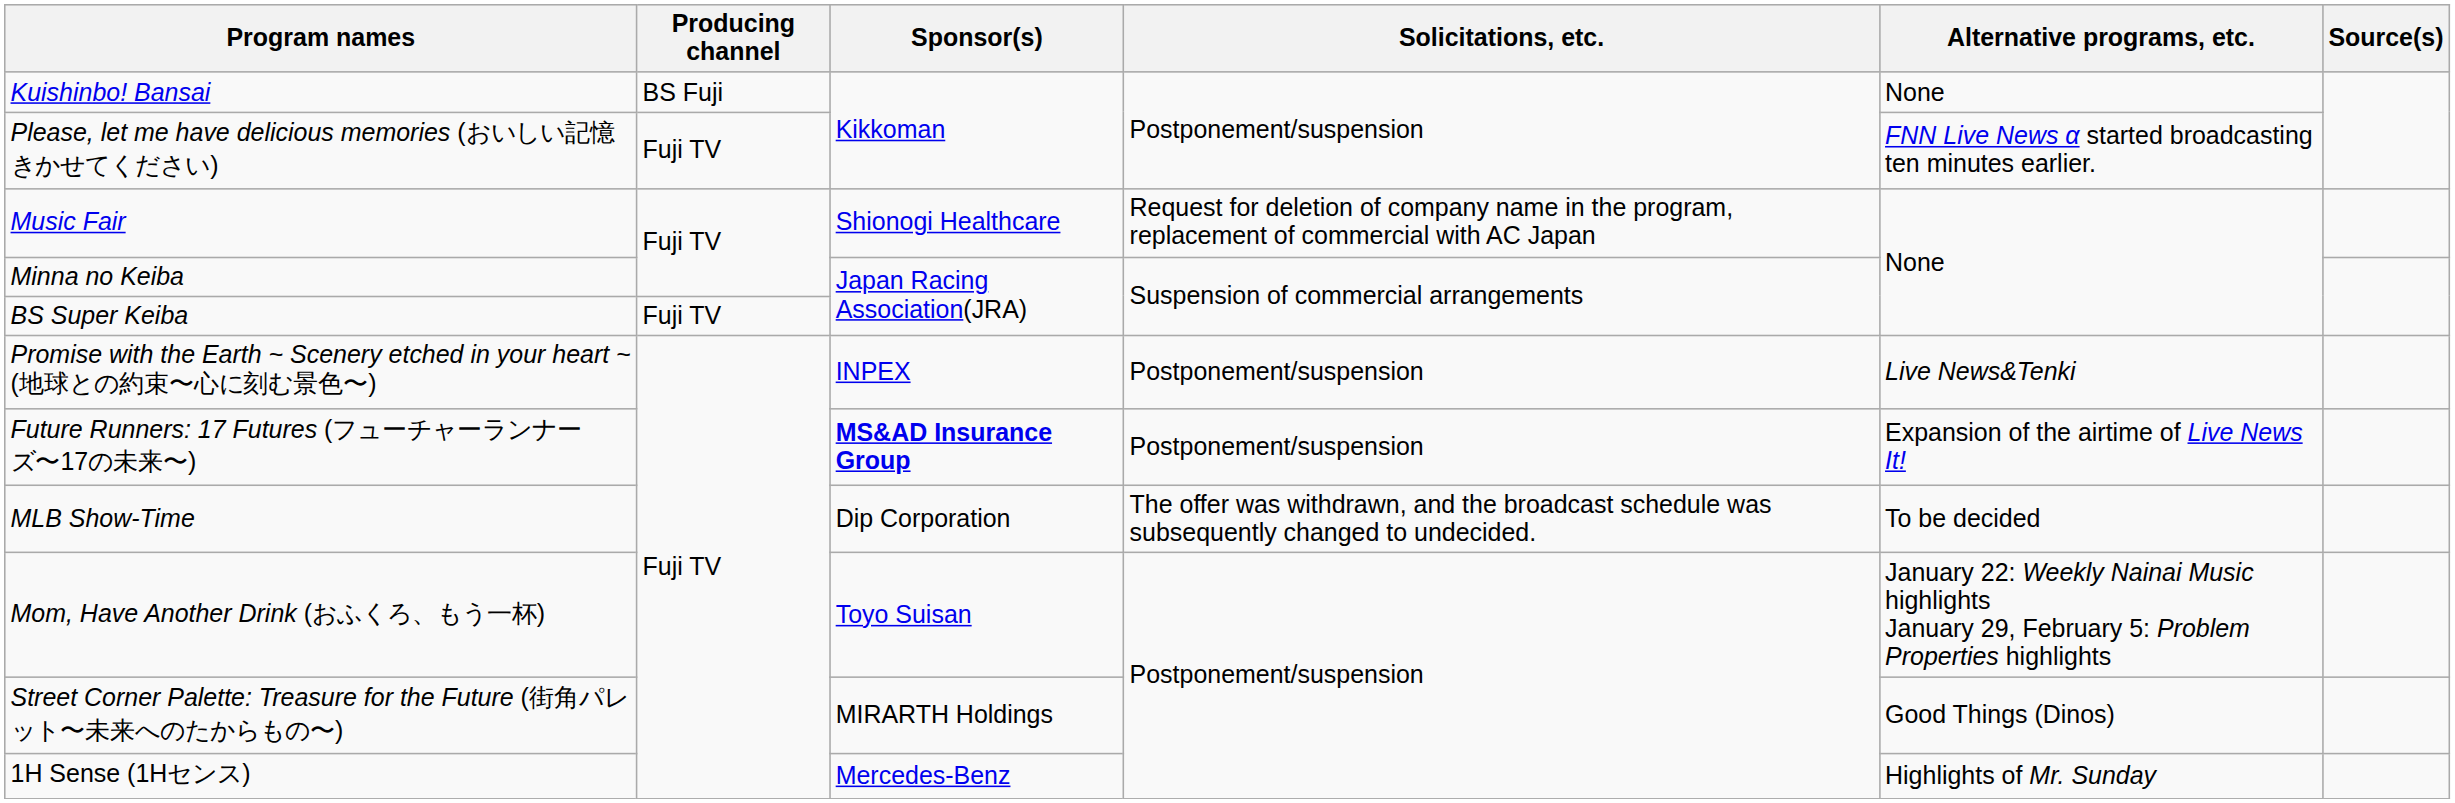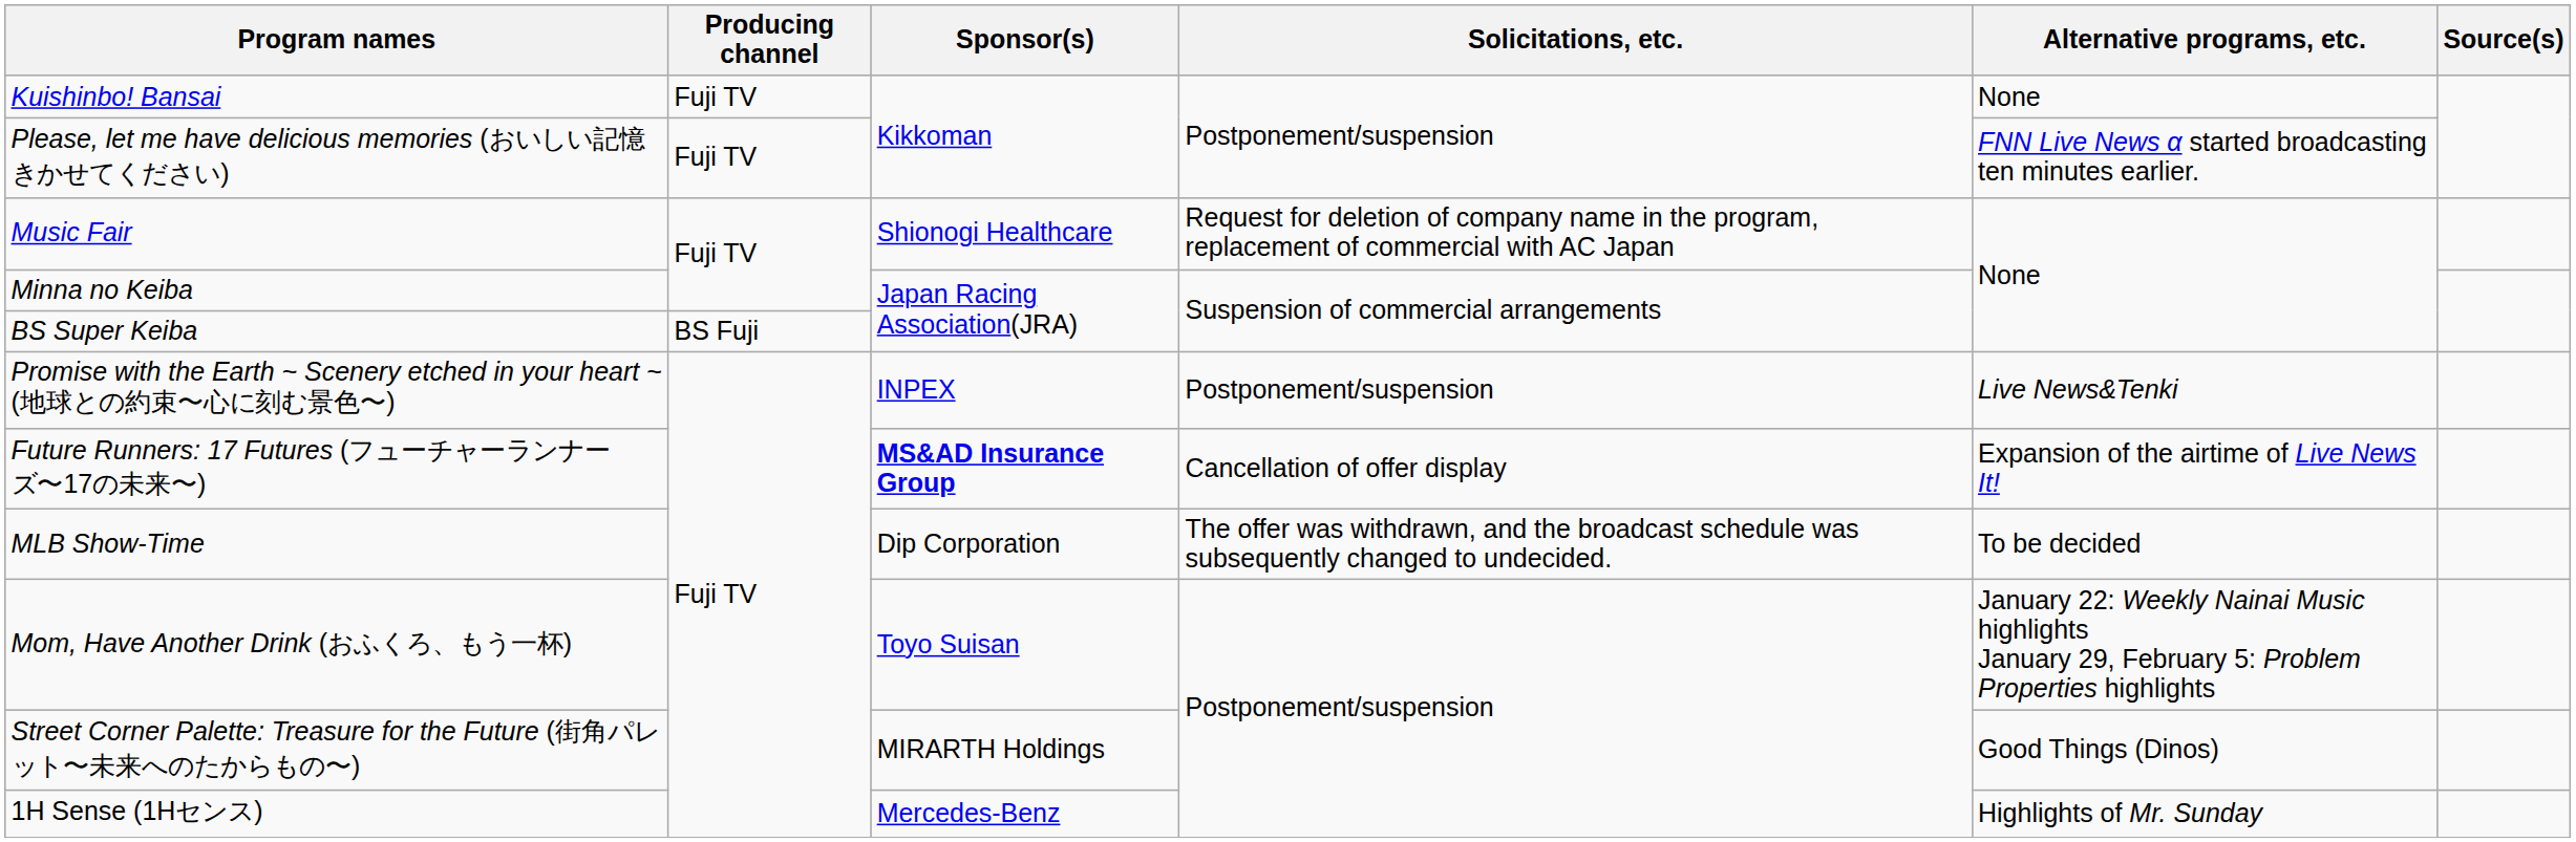 <table class="wikitable">
 <tr>
 <th>Program names</th>
 <th>Producing channel</th>
 <th>Sponsor(s)</th>
 <th>Solicitations, etc.</th>
 <th>Alternative programs, etc.</th>
 <th>Source(s)</th>
 </tr>
 <tr>
 <td><em><a href='#'>Kuishinbo! Bansai</a></em></td>
-<td>BS Fuji</td>
+<td>Fuji TV</td>
 <td rowspan="2"><a href='#'>Kikkoman</a></td>
 <td rowspan="2">Postponement/suspension</td>
 <td>None</td>
 <td rowspan="2"></td>
 </tr>
 <tr>
 <td><em>Please, let me have delicious memories</em> (おいしい記憶きかせてください)</td>
 <td>Fuji TV</td>
 <td><em><a href='#'>FNN Live News α</a></em> started broadcasting ten minutes earlier.</td>
 </tr>
 <tr>
 <td><em><a href='#'>Music Fair</a></em></td>
 <td rowspan="2">Fuji TV</td>
 <td><a href='#'>Shionogi Healthcare</a></td>
 <td>Request for deletion of company name in the program, replacement of commercial with AC Japan</td>
 <td rowspan="3">None</td>
 <td></td>
 </tr>
 <tr>
 <td><em>Minna no Keiba</em></td>
 <td rowspan="2"><a href='#'>Japan Racing Association</a>(JRA)</td>
 <td rowspan="2">Suspension of commercial arrangements</td>
 <td rowspan="2"></td>
 </tr>
 <tr>
 <td><em>BS Super Keiba</em></td>
-<td>Fuji TV</td>
+<td>BS Fuji</td>
 </tr>
 <tr>
 <td><em>Promise with the Earth ~ Scenery etched in your heart ~</em> (地球との約束〜心に刻む景色〜)</td>
 <td rowspan="6">Fuji TV</td>
 <td><a href='#'>INPEX</a></td>
 <td>Postponement/suspension</td>
 <td><em>Live News&Tenki</em></td>
 <td></td>
 </tr>
 <tr>
 <td><em>Future Runners: 17 Futures</em> (フューチャーランナーズ〜17の未来〜)</td>
 <td><strong><a href='#'>MS&AD Insurance Group</a></strong></td>
-<td>Postponement/suspension</td>
+<td>Cancellation of offer display</td>
 <td>Expansion of the airtime of <em><a href='#'>Live News It!</a></em></td>
 <td></td>
 </tr>
 <tr>
 <td><em>MLB Show-Time</em></td>
 <td>Dip Corporation</td>
 <td>The offer was withdrawn, and the broadcast schedule was subsequently changed to undecided.</td>
 <td>To be decided</td>
 <td></td>
 </tr>
 <tr>
 <td><em>Mom, Have Another Drink</em> (おふくろ、もう一杯)</td>
 <td><a href='#'>Toyo Suisan</a></td>
 <td rowspan="3">Postponement/suspension</td>
 <td>January 22: <em>Weekly Nainai Music</em> highlights<br>January 29, February 5: <em>Problem Properties</em> highlights</td>
 <td></td>
 </tr>
 <tr>
 <td><em>Street Corner Palette: Treasure for the Future</em> (街角パレット〜未来へのたからもの〜)</td>
 <td>MIRARTH Holdings</td>
 <td>Good Things (Dinos)</td>
 <td></td>
 </tr>
 <tr>
 <td>1H Sense (1Hセンス)</td>
 <td><a href='#'>Mercedes-Benz</a></td>
 <td>Highlights of <em>Mr. Sunday</em></td>
 <td></td>
 </tr>
 </table>
